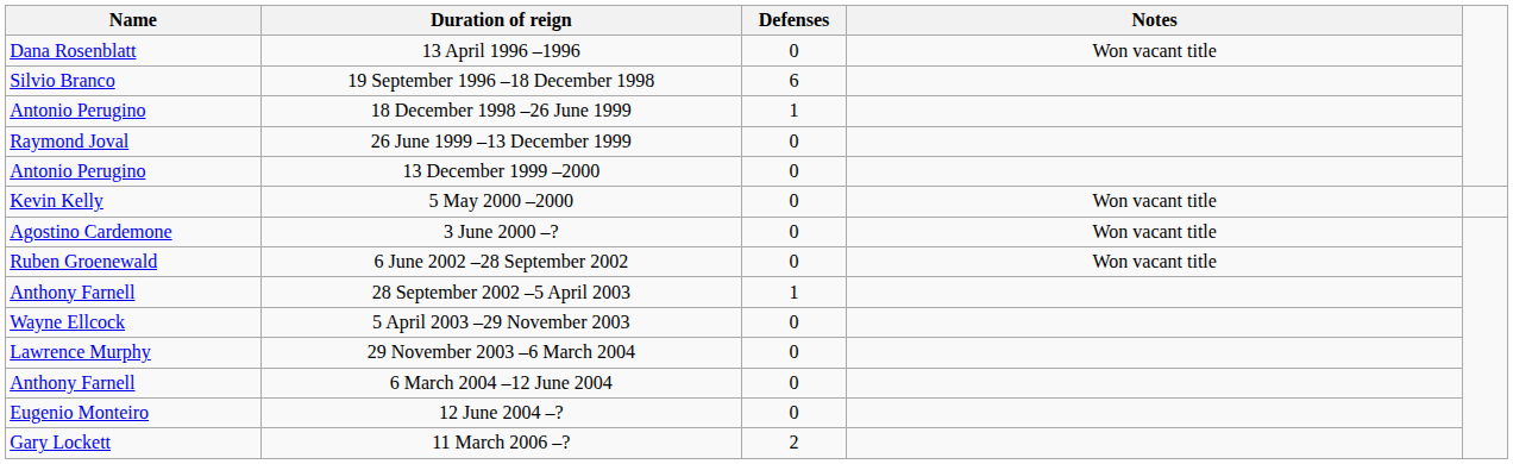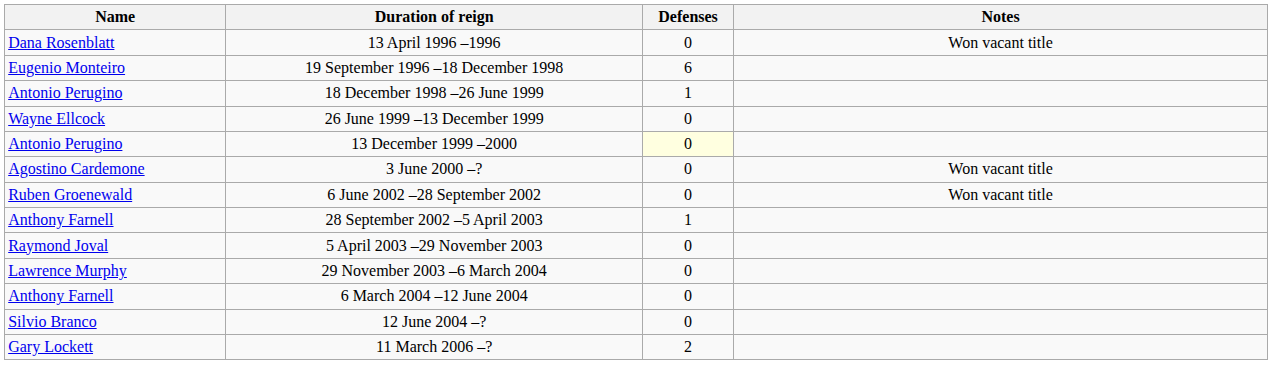 <table class="wikitable" width=100%>
 <tr>
 <th width=17%>Name</th>
 <th width=32%>Duration of reign</th>
 <th width=7%>Defenses</th>
 <th width=41%>Notes</th>
 </tr>
 <tr align=center>
 <td align=left> <a href='#'>Dana Rosenblatt</a></td>
 <td>13 April 1996 –1996</td>
 <td>0</td>
 <td>Won vacant title</td>
 </tr>
 <tr align=center>
-<td align=left> <a href='#'>Silvio Branco</a></td>
+<td align=left> <a href='#'>Eugenio Monteiro</a></td>
 <td>19 September 1996 –18 December 1998</td>
 <td>6</td>
 <td></td>
 </tr>
 <tr align=center>
 <td align=left> <a href='#'>Antonio Perugino</a></td>
 <td>18 December 1998 –26 June 1999</td>
 <td>1</td>
 <td></td>
 </tr>
 <tr align=center>
-<td align=left> <a href='#'>Raymond Joval</a></td>
+<td align=left> <a href='#'>Wayne Ellcock</a></td>
 <td>26 June 1999 –13 December 1999</td>
 <td>0</td>
 <td></td>
 </tr>
 <tr align=center>
 <td align=left> <a href='#'>Antonio Perugino</a></td>
 <td>13 December 1999 –2000</td>
-<td>0</td>
-<td></td>
-</tr>
-<tr align=center>
-<td align=left> <a href='#'>Kevin Kelly</a></td>
-<td>5 May 2000 –2000</td>
-<td>0</td>
-<td>Won vacant title</td>
+<td style="background: lightyellow;">0</td>
 <td></td>
 </tr>
 <tr align=center>
 <td align=left> <a href='#'>Agostino Cardemone</a></td>
 <td>3 June 2000 –?</td>
 <td>0</td>
 <td>Won vacant title</td>
 </tr>
 <tr align=center>
 <td align=left> <a href='#'>Ruben Groenewald</a></td>
 <td>6 June 2002 –28 September 2002</td>
 <td>0</td>
 <td>Won vacant title</td>
 </tr>
 <tr align=center>
 <td align=left> <a href='#'>Anthony Farnell</a></td>
 <td>28 September 2002 –5 April 2003</td>
 <td>1</td>
 <td></td>
 </tr>
 <tr align=center>
-<td align=left> <a href='#'>Wayne Ellcock</a></td>
+<td align=left> <a href='#'>Raymond Joval</a></td>
 <td>5 April 2003 –29 November 2003</td>
 <td>0</td>
 <td></td>
 </tr>
 <tr align=center>
 <td align=left> <a href='#'>Lawrence Murphy</a></td>
 <td>29 November 2003  –6 March 2004</td>
 <td>0</td>
 <td></td>
 </tr>
 <tr align=center>
 <td align=left> <a href='#'>Anthony Farnell</a></td>
 <td>6 March 2004 –12 June 2004</td>
 <td>0</td>
 <td></td>
 </tr>
 <tr align=center>
-<td align=left> <a href='#'>Eugenio Monteiro</a></td>
+<td align=left> <a href='#'>Silvio Branco</a></td>
 <td>12 June 2004 –?</td>
 <td>0</td>
 <td></td>
 </tr>
 <tr align=center>
 <td align=left> <a href='#'>Gary Lockett</a></td>
 <td>11 March 2006 –?</td>
 <td>2</td>
 <td></td>
 </tr>
 </table>
